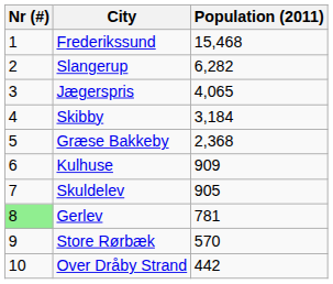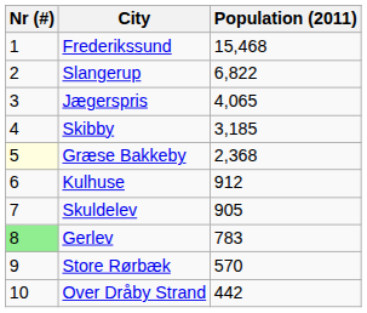 <table class="wikitable">
 <tr>
 <th>Nr (#)</th>
 <th>City</th>
 <th>Population (2011)</th>
 </tr>
 <tr>
 <td>1</td>
 <td><a href='#'>Frederikssund</a></td>
 <td>15,468</td>
 </tr>
 <tr>
 <td>2</td>
 <td><a href='#'>Slangerup</a></td>
-<td>6,282</td>
+<td>6,822</td>
 </tr>
 <tr>
 <td>3</td>
 <td><a href='#'>Jægerspris</a></td>
 <td>4,065</td>
 </tr>
 <tr>
 <td>4</td>
 <td><a href='#'>Skibby</a></td>
-<td>3,184</td>
+<td>3,185</td>
 </tr>
 <tr>
-<td>5</td>
+<td style="background: lightyellow;">5</td>
 <td><a href='#'>Græse Bakkeby</a></td>
 <td>2,368</td>
 </tr>
 <tr>
 <td>6</td>
 <td><a href='#'>Kulhuse</a></td>
-<td>909</td>
+<td>912</td>
 </tr>
 <tr>
 <td>7</td>
 <td><a href='#'>Skuldelev</a></td>
 <td>905</td>
 </tr>
 <tr>
 <td style="background: lightgreen;">8</td>
 <td><a href='#'>Gerlev</a></td>
-<td>781</td>
+<td>783</td>
 </tr>
 <tr>
 <td>9</td>
 <td><a href='#'>Store Rørbæk</a></td>
 <td>570</td>
 </tr>
 <tr>
 <td>10</td>
 <td><a href='#'>Over Dråby Strand</a></td>
 <td>442</td>
 </tr>
 </table>
